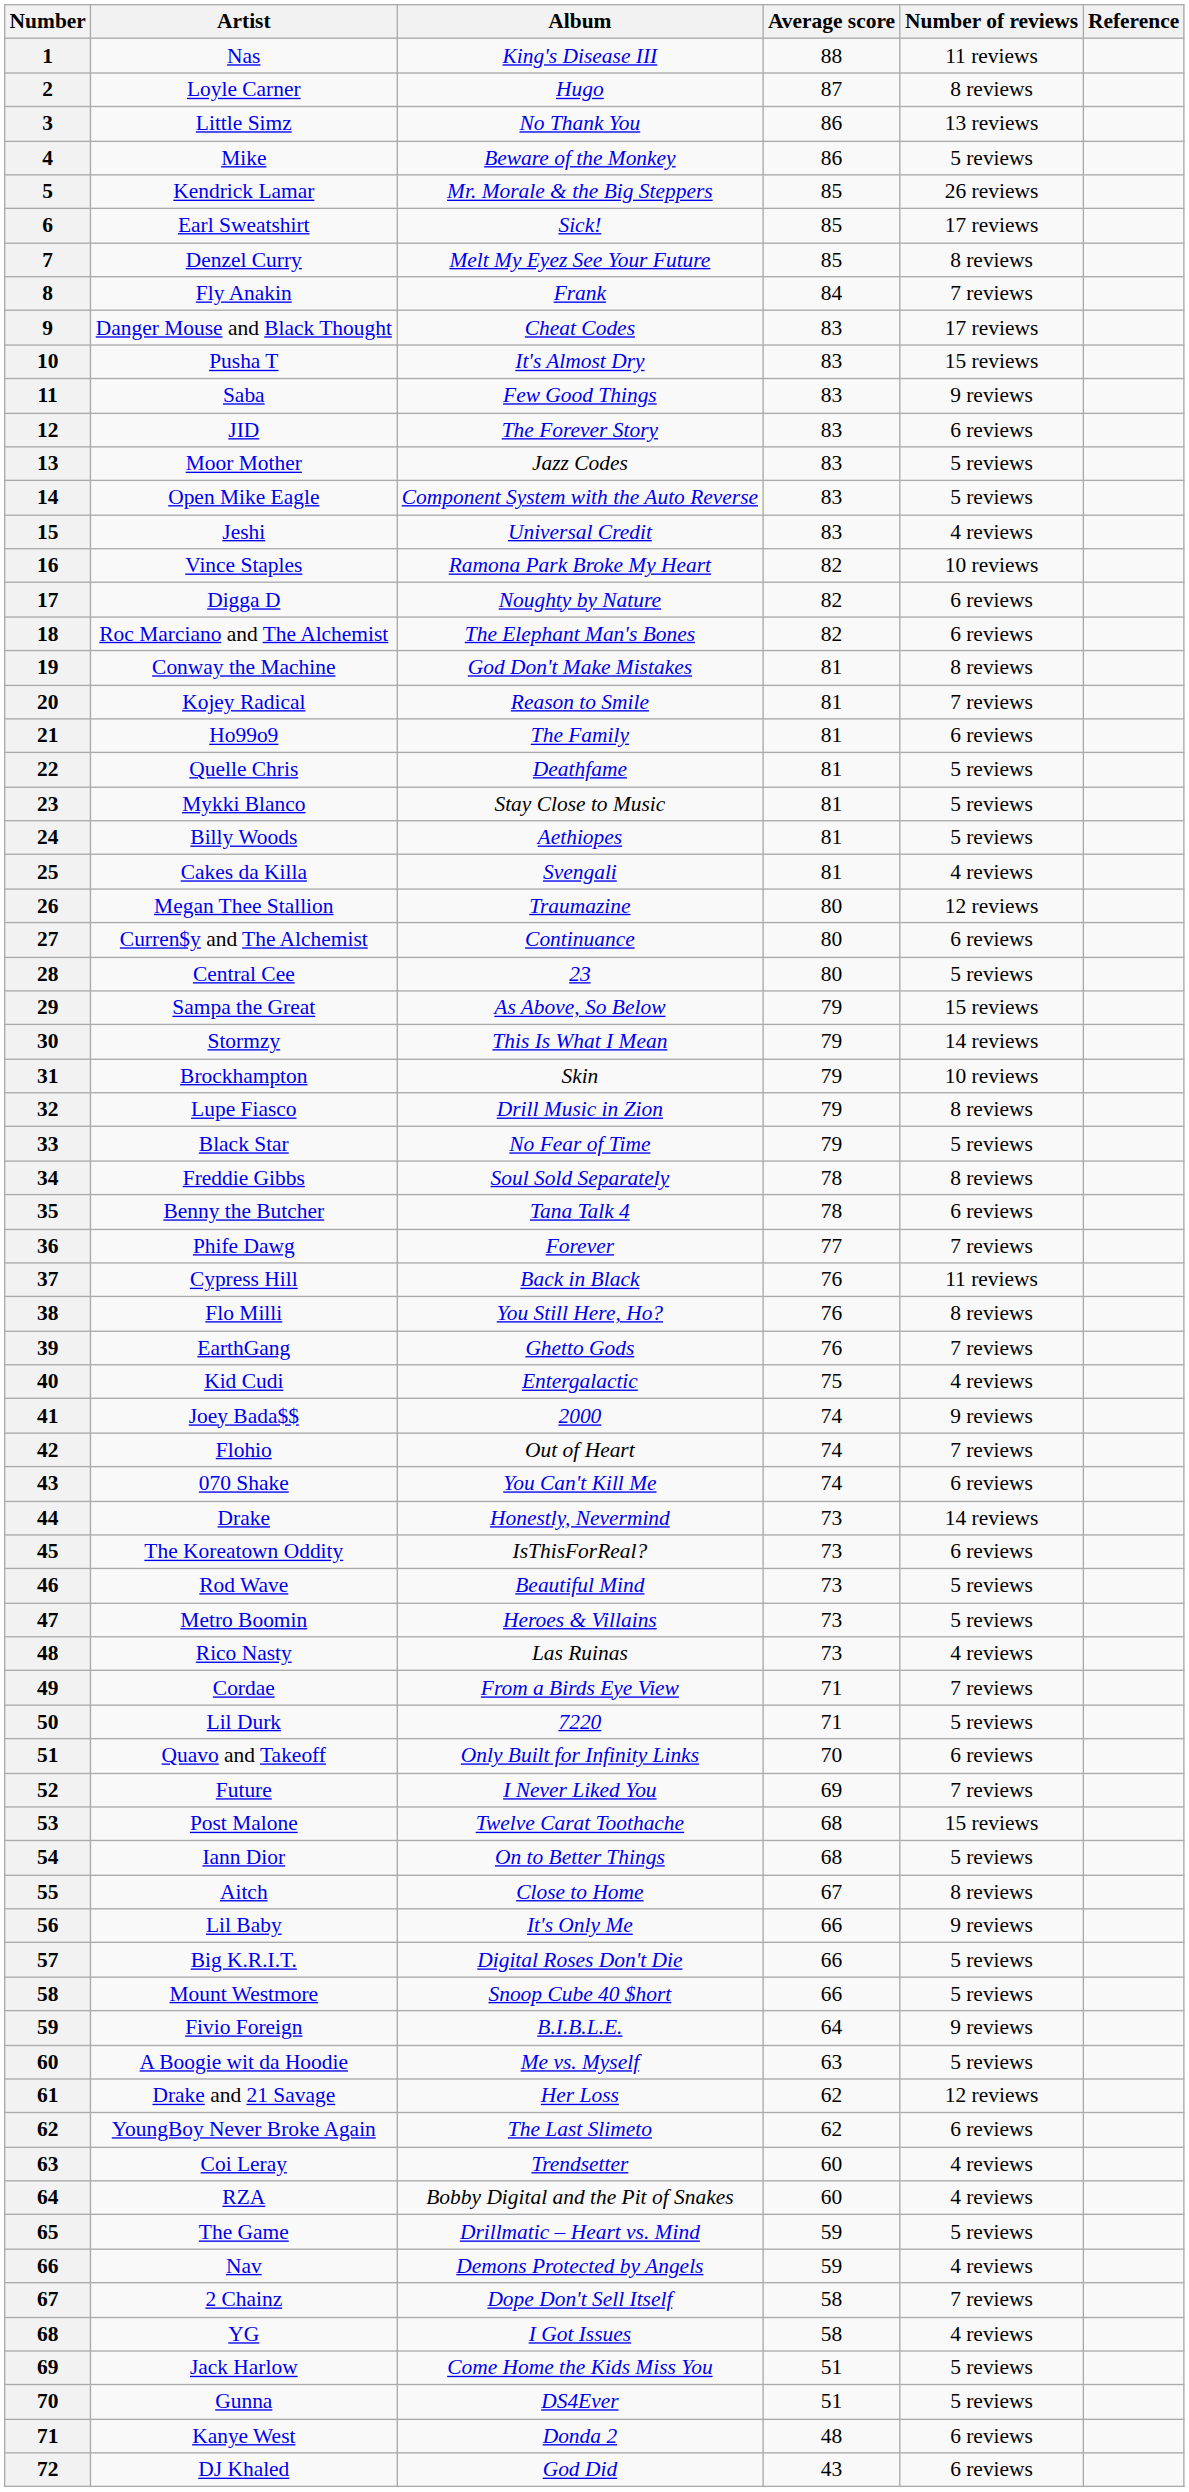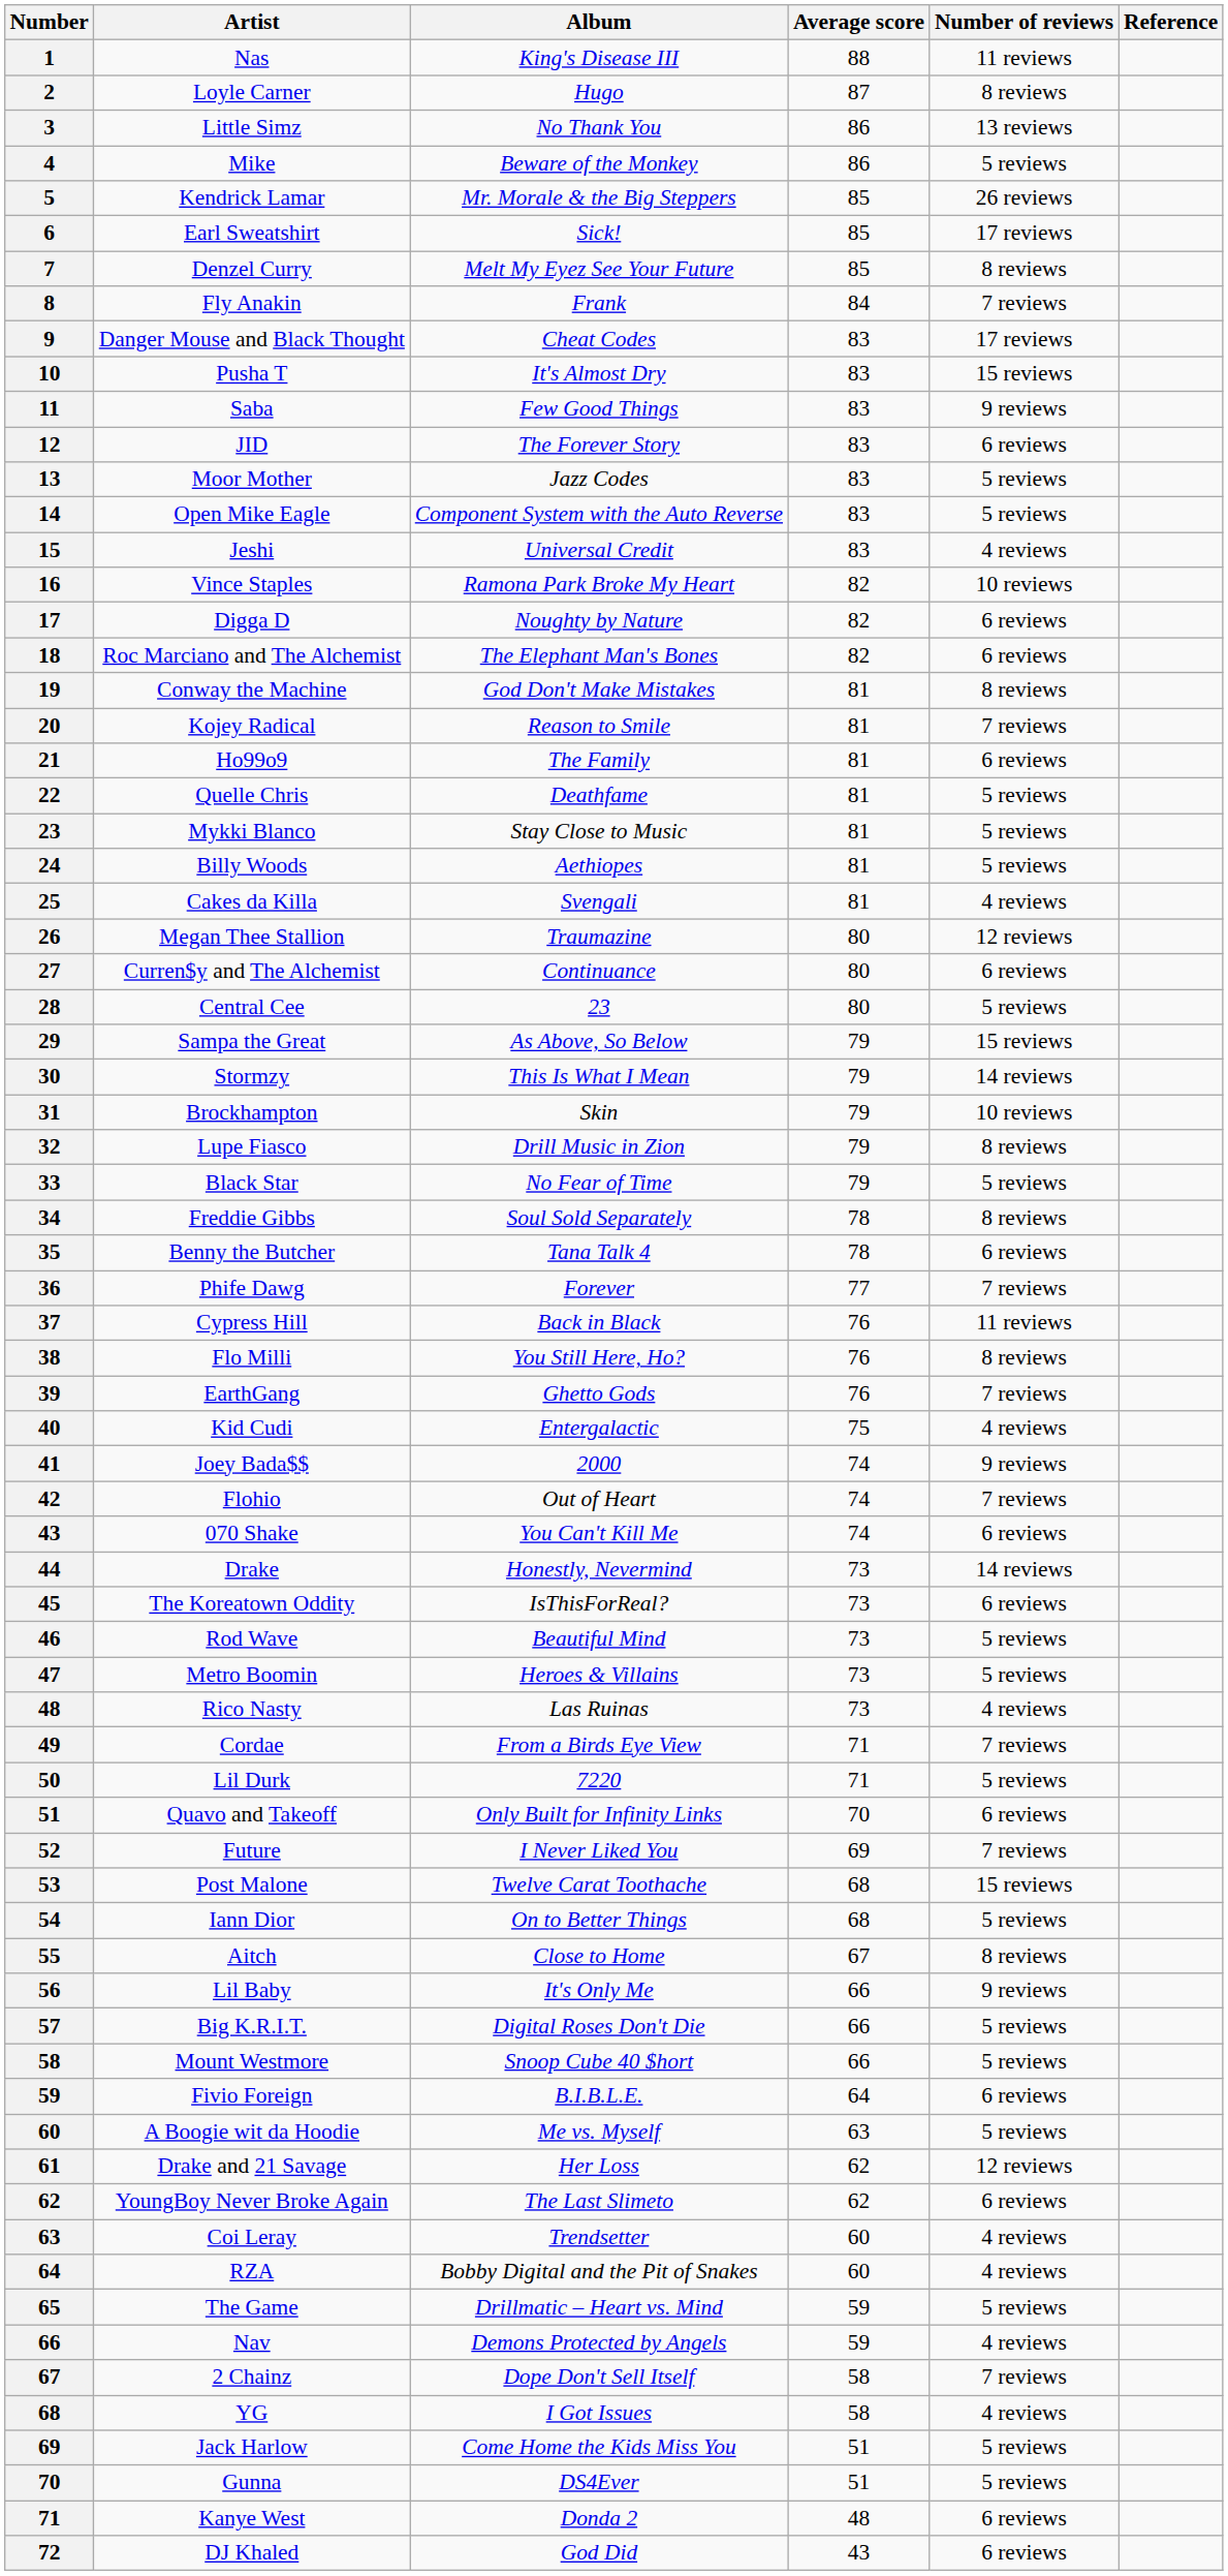 <table class="wikitable sortable" style="text-align:center;">
 <tr>
 <th scope="col">Number</th>
 <th scope="col">Artist</th>
 <th scope="col">Album</th>
 <th scope="col">Average score</th>
 <th scope="col">Number of reviews</th>
 <th scope="col">Reference</th>
 </tr>
 <tr>
 <th scope="row">1</th>
 <td><a href='#'>Nas</a></td>
 <td><em><a href='#'>King's Disease III</a></em></td>
 <td>88</td>
 <td>11 reviews</td>
 <td></td>
 </tr>
 <tr>
 <th scope="row">2</th>
 <td><a href='#'>Loyle Carner</a></td>
 <td><em><a href='#'>Hugo</a></em></td>
 <td>87</td>
 <td>8 reviews</td>
 <td></td>
 </tr>
 <tr>
 <th scope="row">3</th>
 <td><a href='#'>Little Simz</a></td>
 <td><em><a href='#'>No Thank You</a></em></td>
 <td>86</td>
 <td>13 reviews</td>
 <td></td>
 </tr>
 <tr>
 <th scope="row">4</th>
 <td><a href='#'>Mike</a></td>
 <td><em><a href='#'>Beware of the Monkey</a></em></td>
 <td>86</td>
 <td>5 reviews</td>
 <td></td>
 </tr>
 <tr>
 <th scope="row">5</th>
 <td><a href='#'>Kendrick Lamar</a></td>
 <td><em><a href='#'>Mr. Morale & the Big Steppers</a></em></td>
 <td>85</td>
 <td>26 reviews</td>
 <td></td>
 </tr>
 <tr>
 <th scope="row">6</th>
 <td><a href='#'>Earl Sweatshirt</a></td>
 <td><em><a href='#'>Sick!</a></em></td>
 <td>85</td>
 <td>17 reviews</td>
 <td></td>
 </tr>
 <tr>
 <th scope="row">7</th>
 <td><a href='#'>Denzel Curry</a></td>
 <td><em><a href='#'>Melt My Eyez See Your Future</a></em></td>
 <td>85</td>
 <td>8 reviews</td>
 <td></td>
 </tr>
 <tr>
 <th scope="row">8</th>
 <td><a href='#'>Fly Anakin</a></td>
 <td><em><a href='#'>Frank</a></em></td>
 <td>84</td>
 <td>7 reviews</td>
 <td></td>
 </tr>
 <tr>
 <th scope="row">9</th>
 <td><a href='#'>Danger Mouse</a> and <a href='#'>Black Thought</a></td>
 <td><em><a href='#'>Cheat Codes</a></em></td>
 <td>83</td>
 <td>17 reviews</td>
 <td></td>
 </tr>
 <tr>
 <th scope="row">10</th>
 <td><a href='#'>Pusha T</a></td>
 <td><em><a href='#'>It's Almost Dry</a></em></td>
 <td>83</td>
 <td>15 reviews</td>
 <td></td>
 </tr>
 <tr>
 <th scope="row">11</th>
 <td><a href='#'>Saba</a></td>
 <td><em><a href='#'>Few Good Things</a></em></td>
 <td>83</td>
 <td>9 reviews</td>
 <td></td>
 </tr>
 <tr>
 <th scope="row">12</th>
 <td><a href='#'>JID</a></td>
 <td><em><a href='#'>The Forever Story</a></em></td>
 <td>83</td>
 <td>6 reviews</td>
 <td></td>
 </tr>
 <tr>
 <th scope="row">13</th>
 <td><a href='#'>Moor Mother</a></td>
 <td><em>Jazz Codes</em></td>
 <td>83</td>
 <td>5 reviews</td>
 <td></td>
 </tr>
 <tr>
 <th scope="row">14</th>
 <td><a href='#'>Open Mike Eagle</a></td>
 <td><em><a href='#'>Component System with the Auto Reverse</a></em></td>
 <td>83</td>
 <td>5 reviews</td>
 <td></td>
 </tr>
 <tr>
 <th scope="row">15</th>
 <td><a href='#'>Jeshi</a></td>
 <td><em><a href='#'>Universal Credit</a></em></td>
 <td>83</td>
 <td>4 reviews</td>
 <td></td>
 </tr>
 <tr>
 <th scope="row">16</th>
 <td><a href='#'>Vince Staples</a></td>
 <td><em><a href='#'>Ramona Park Broke My Heart</a></em></td>
 <td>82</td>
 <td>10 reviews</td>
 <td></td>
 </tr>
 <tr>
 <th scope="row">17</th>
 <td><a href='#'>Digga D</a></td>
 <td><em><a href='#'>Noughty by Nature</a></em></td>
 <td>82</td>
 <td>6 reviews</td>
 <td></td>
 </tr>
 <tr>
 <th scope="row">18</th>
 <td><a href='#'>Roc Marciano</a> and <a href='#'>The Alchemist</a></td>
 <td><em><a href='#'>The Elephant Man's Bones</a></em></td>
 <td>82</td>
 <td>6 reviews</td>
 <td></td>
 </tr>
 <tr>
 <th scope="row">19</th>
 <td><a href='#'>Conway the Machine</a></td>
 <td><em><a href='#'>God Don't Make Mistakes</a></em></td>
 <td>81</td>
 <td>8 reviews</td>
 <td></td>
 </tr>
 <tr>
 <th scope="row">20</th>
 <td><a href='#'>Kojey Radical</a></td>
 <td><em><a href='#'>Reason to Smile</a></em></td>
 <td>81</td>
 <td>7 reviews</td>
 <td></td>
 </tr>
 <tr>
 <th scope="row">21</th>
 <td><a href='#'>Ho99o9</a></td>
 <td><em><a href='#'>The Family</a></em></td>
 <td>81</td>
 <td>6 reviews</td>
 <td></td>
 </tr>
 <tr>
 <th scope="row">22</th>
 <td><a href='#'>Quelle Chris</a></td>
 <td><em><a href='#'>Deathfame</a></em></td>
 <td>81</td>
 <td>5 reviews</td>
 <td></td>
 </tr>
 <tr>
 <th scope="row">23</th>
 <td><a href='#'>Mykki Blanco</a></td>
 <td><em>Stay Close to Music</em></td>
 <td>81</td>
 <td>5 reviews</td>
 <td></td>
 </tr>
 <tr>
 <th scope="row">24</th>
 <td><a href='#'>Billy Woods</a></td>
 <td><em><a href='#'>Aethiopes</a></em></td>
 <td>81</td>
 <td>5 reviews</td>
 <td></td>
 </tr>
 <tr>
 <th scope="row">25</th>
 <td><a href='#'>Cakes da Killa</a></td>
 <td><em><a href='#'>Svengali</a></em></td>
 <td>81</td>
 <td>4 reviews</td>
 <td></td>
 </tr>
 <tr>
 <th scope="row">26</th>
 <td><a href='#'>Megan Thee Stallion</a></td>
 <td><em><a href='#'>Traumazine</a></em></td>
 <td>80</td>
 <td>12 reviews</td>
 <td></td>
 </tr>
 <tr>
 <th scope="row">27</th>
 <td><a href='#'>Curren$y</a> and <a href='#'>The Alchemist</a></td>
 <td><em><a href='#'>Continuance</a></em></td>
 <td>80</td>
 <td>6 reviews</td>
 <td></td>
 </tr>
 <tr>
 <th scope="row">28</th>
 <td><a href='#'>Central Cee</a></td>
 <td><em><a href='#'>23</a></em></td>
 <td>80</td>
 <td>5 reviews</td>
 <td></td>
 </tr>
 <tr>
 <th scope="row">29</th>
 <td><a href='#'>Sampa the Great</a></td>
 <td><em><a href='#'>As Above, So Below</a></em></td>
 <td>79</td>
 <td>15 reviews</td>
 <td></td>
 </tr>
 <tr>
 <th scope="row">30</th>
 <td><a href='#'>Stormzy</a></td>
 <td><em><a href='#'>This Is What I Mean</a></em></td>
 <td>79</td>
 <td>14 reviews</td>
 <td></td>
 </tr>
 <tr>
 <th scope="row">31</th>
 <td><a href='#'>Brockhampton</a></td>
 <td><em>Skin</em></td>
 <td>79</td>
 <td>10 reviews</td>
 <td></td>
 </tr>
 <tr>
 <th scope="row">32</th>
 <td><a href='#'>Lupe Fiasco</a></td>
 <td><em><a href='#'>Drill Music in Zion</a></em></td>
 <td>79</td>
 <td>8 reviews</td>
 <td></td>
 </tr>
 <tr>
 <th scope="row">33</th>
 <td><a href='#'>Black Star</a></td>
 <td><em><a href='#'>No Fear of Time</a></em></td>
 <td>79</td>
 <td>5 reviews</td>
 <td></td>
 </tr>
 <tr>
 <th scope="row">34</th>
 <td><a href='#'>Freddie Gibbs</a></td>
 <td><em><a href='#'>Soul Sold Separately</a></em></td>
 <td>78</td>
 <td>8 reviews</td>
 <td></td>
 </tr>
 <tr>
 <th scope="row">35</th>
 <td><a href='#'>Benny the Butcher</a></td>
 <td><em><a href='#'>Tana Talk 4</a></em></td>
 <td>78</td>
 <td>6 reviews</td>
 <td></td>
 </tr>
 <tr>
 <th scope="row">36</th>
 <td><a href='#'>Phife Dawg</a></td>
 <td><em><a href='#'>Forever</a></em></td>
 <td>77</td>
 <td>7 reviews</td>
 <td></td>
 </tr>
 <tr>
 <th scope="row">37</th>
 <td><a href='#'>Cypress Hill</a></td>
 <td><em><a href='#'>Back in Black</a></em></td>
 <td>76</td>
 <td>11 reviews</td>
 <td></td>
 </tr>
 <tr>
 <th scope="row">38</th>
 <td><a href='#'>Flo Milli</a></td>
 <td><em><a href='#'>You Still Here, Ho?</a></em></td>
 <td>76</td>
 <td>8 reviews</td>
 <td></td>
 </tr>
 <tr>
 <th scope="row">39</th>
 <td><a href='#'>EarthGang</a></td>
 <td><em><a href='#'>Ghetto Gods</a></em></td>
 <td>76</td>
 <td>7 reviews</td>
 <td></td>
 </tr>
 <tr>
 <th scope="row">40</th>
 <td><a href='#'>Kid Cudi</a></td>
 <td><em><a href='#'>Entergalactic</a></em></td>
 <td>75</td>
 <td>4 reviews</td>
 <td></td>
 </tr>
 <tr>
 <th scope="row">41</th>
 <td><a href='#'>Joey Bada$$</a></td>
 <td><em><a href='#'>2000</a></em></td>
 <td>74</td>
 <td>9 reviews</td>
 <td></td>
 </tr>
 <tr>
 <th scope="row">42</th>
 <td><a href='#'>Flohio</a></td>
 <td><em>Out of Heart</em></td>
 <td>74</td>
 <td>7 reviews</td>
 <td></td>
 </tr>
 <tr>
 <th scope="row">43</th>
 <td><a href='#'>070 Shake</a></td>
 <td><em><a href='#'>You Can't Kill Me</a></em></td>
 <td>74</td>
 <td>6 reviews</td>
 <td></td>
 </tr>
 <tr>
 <th scope="row">44</th>
 <td><a href='#'>Drake</a></td>
 <td><em><a href='#'>Honestly, Nevermind</a></em></td>
 <td>73</td>
 <td>14 reviews</td>
 <td></td>
 </tr>
 <tr>
 <th scope="row">45</th>
 <td><a href='#'>The Koreatown Oddity</a></td>
 <td><em>IsThisForReal?</em></td>
 <td>73</td>
 <td>6 reviews</td>
 <td></td>
 </tr>
 <tr>
 <th scope="row">46</th>
 <td><a href='#'>Rod Wave</a></td>
 <td><em><a href='#'>Beautiful Mind</a></em></td>
 <td>73</td>
 <td>5 reviews</td>
 <td></td>
 </tr>
 <tr>
 <th scope="row">47</th>
 <td><a href='#'>Metro Boomin</a></td>
 <td><em><a href='#'>Heroes & Villains</a></em></td>
 <td>73</td>
 <td>5 reviews</td>
 <td></td>
 </tr>
 <tr>
 <th scope="row">48</th>
 <td><a href='#'>Rico Nasty</a></td>
 <td><em>Las Ruinas</em></td>
 <td>73</td>
 <td>4 reviews</td>
 <td></td>
 </tr>
 <tr>
 <th scope="row">49</th>
 <td><a href='#'>Cordae</a></td>
 <td><em><a href='#'>From a Birds Eye View</a></em></td>
 <td>71</td>
 <td>7 reviews</td>
 <td></td>
 </tr>
 <tr>
 <th scope="row">50</th>
 <td><a href='#'>Lil Durk</a></td>
 <td><em><a href='#'>7220</a></em></td>
 <td>71</td>
 <td>5 reviews</td>
 <td></td>
 </tr>
 <tr>
 <th scope="row">51</th>
 <td><a href='#'>Quavo</a> and <a href='#'>Takeoff</a></td>
 <td><em><a href='#'>Only Built for Infinity Links</a></em></td>
 <td>70</td>
 <td>6 reviews</td>
 <td></td>
 </tr>
 <tr>
 <th scope="row">52</th>
 <td><a href='#'>Future</a></td>
 <td><em><a href='#'>I Never Liked You</a></em></td>
 <td>69</td>
 <td>7 reviews</td>
 <td></td>
 </tr>
 <tr>
 <th scope="row">53</th>
 <td><a href='#'>Post Malone</a></td>
 <td><em><a href='#'>Twelve Carat Toothache</a></em></td>
 <td>68</td>
 <td>15 reviews</td>
 <td></td>
 </tr>
 <tr>
 <th scope="row">54</th>
 <td><a href='#'>Iann Dior</a></td>
 <td><em><a href='#'>On to Better Things</a></em></td>
 <td>68</td>
 <td>5 reviews</td>
 <td></td>
 </tr>
 <tr>
 <th scope="row">55</th>
 <td><a href='#'>Aitch</a></td>
 <td><em><a href='#'>Close to Home</a></em></td>
 <td>67</td>
 <td>8 reviews</td>
 <td></td>
 </tr>
 <tr>
 <th scope="row">56</th>
 <td><a href='#'>Lil Baby</a></td>
 <td><em><a href='#'>It's Only Me</a></em></td>
 <td>66</td>
 <td>9 reviews</td>
 <td></td>
 </tr>
 <tr>
 <th scope="row">57</th>
 <td><a href='#'>Big K.R.I.T.</a></td>
 <td><em><a href='#'>Digital Roses Don't Die</a></em></td>
 <td>66</td>
 <td>5 reviews</td>
 <td></td>
 </tr>
 <tr>
 <th scope="row">58</th>
 <td><a href='#'>Mount Westmore</a></td>
 <td><em><a href='#'>Snoop Cube 40 $hort</a></em></td>
 <td>66</td>
 <td>5 reviews</td>
 <td></td>
 </tr>
 <tr>
 <th scope="row">59</th>
 <td><a href='#'>Fivio Foreign</a></td>
 <td><em><a href='#'>B.I.B.L.E.</a></em></td>
 <td>64</td>
-<td>9 reviews</td>
+<td>6 reviews</td>
 <td></td>
 </tr>
 <tr>
 <th scope="row">60</th>
 <td><a href='#'>A Boogie wit da Hoodie</a></td>
 <td><em><a href='#'>Me vs. Myself</a></em></td>
 <td>63</td>
 <td>5 reviews</td>
 <td></td>
 </tr>
 <tr>
 <th scope="row">61</th>
 <td><a href='#'>Drake</a> and <a href='#'>21 Savage</a></td>
 <td><em><a href='#'>Her Loss</a></em></td>
 <td>62</td>
 <td>12 reviews</td>
 <td></td>
 </tr>
 <tr>
 <th scope="row">62</th>
 <td><a href='#'>YoungBoy Never Broke Again</a></td>
 <td><em><a href='#'>The Last Slimeto</a></em></td>
 <td>62</td>
 <td>6 reviews</td>
 <td></td>
 </tr>
 <tr>
 <th scope="row">63</th>
 <td><a href='#'>Coi Leray</a></td>
 <td><em><a href='#'>Trendsetter</a></em></td>
 <td>60</td>
 <td>4 reviews</td>
 <td></td>
 </tr>
 <tr>
 <th scope="row">64</th>
 <td><a href='#'>RZA</a></td>
 <td><em>Bobby Digital and the Pit of Snakes</em></td>
 <td>60</td>
 <td>4 reviews</td>
 <td></td>
 </tr>
 <tr>
 <th scope="row">65</th>
 <td><a href='#'>The Game</a></td>
 <td><em><a href='#'>Drillmatic – Heart vs. Mind</a></em></td>
 <td>59</td>
 <td>5 reviews</td>
 <td></td>
 </tr>
 <tr>
 <th scope="row">66</th>
 <td><a href='#'>Nav</a></td>
 <td><em><a href='#'>Demons Protected by Angels</a></em></td>
 <td>59</td>
 <td>4 reviews</td>
 <td></td>
 </tr>
 <tr>
 <th scope="row">67</th>
 <td><a href='#'>2 Chainz</a></td>
 <td><em><a href='#'>Dope Don't Sell Itself</a></em></td>
 <td>58</td>
 <td>7 reviews</td>
 <td></td>
 </tr>
 <tr>
 <th scope="row">68</th>
 <td><a href='#'>YG</a></td>
 <td><em><a href='#'>I Got Issues</a></em></td>
 <td>58</td>
 <td>4 reviews</td>
 <td></td>
 </tr>
 <tr>
 <th scope="row">69</th>
 <td><a href='#'>Jack Harlow</a></td>
 <td><em><a href='#'>Come Home the Kids Miss You</a></em></td>
 <td>51</td>
 <td>5 reviews</td>
 <td></td>
 </tr>
 <tr>
 <th scope="row">70</th>
 <td><a href='#'>Gunna</a></td>
 <td><em><a href='#'>DS4Ever</a></em></td>
 <td>51</td>
 <td>5 reviews</td>
 <td></td>
 </tr>
 <tr>
 <th scope="row">71</th>
 <td><a href='#'>Kanye West</a></td>
 <td><em><a href='#'>Donda 2</a></em></td>
 <td>48</td>
 <td>6 reviews</td>
 <td></td>
 </tr>
 <tr>
 <th scope="row">72</th>
 <td><a href='#'>DJ Khaled</a></td>
 <td><em><a href='#'>God Did</a></em></td>
 <td>43</td>
 <td>6 reviews</td>
 <td></td>
 </tr>
 </table>
